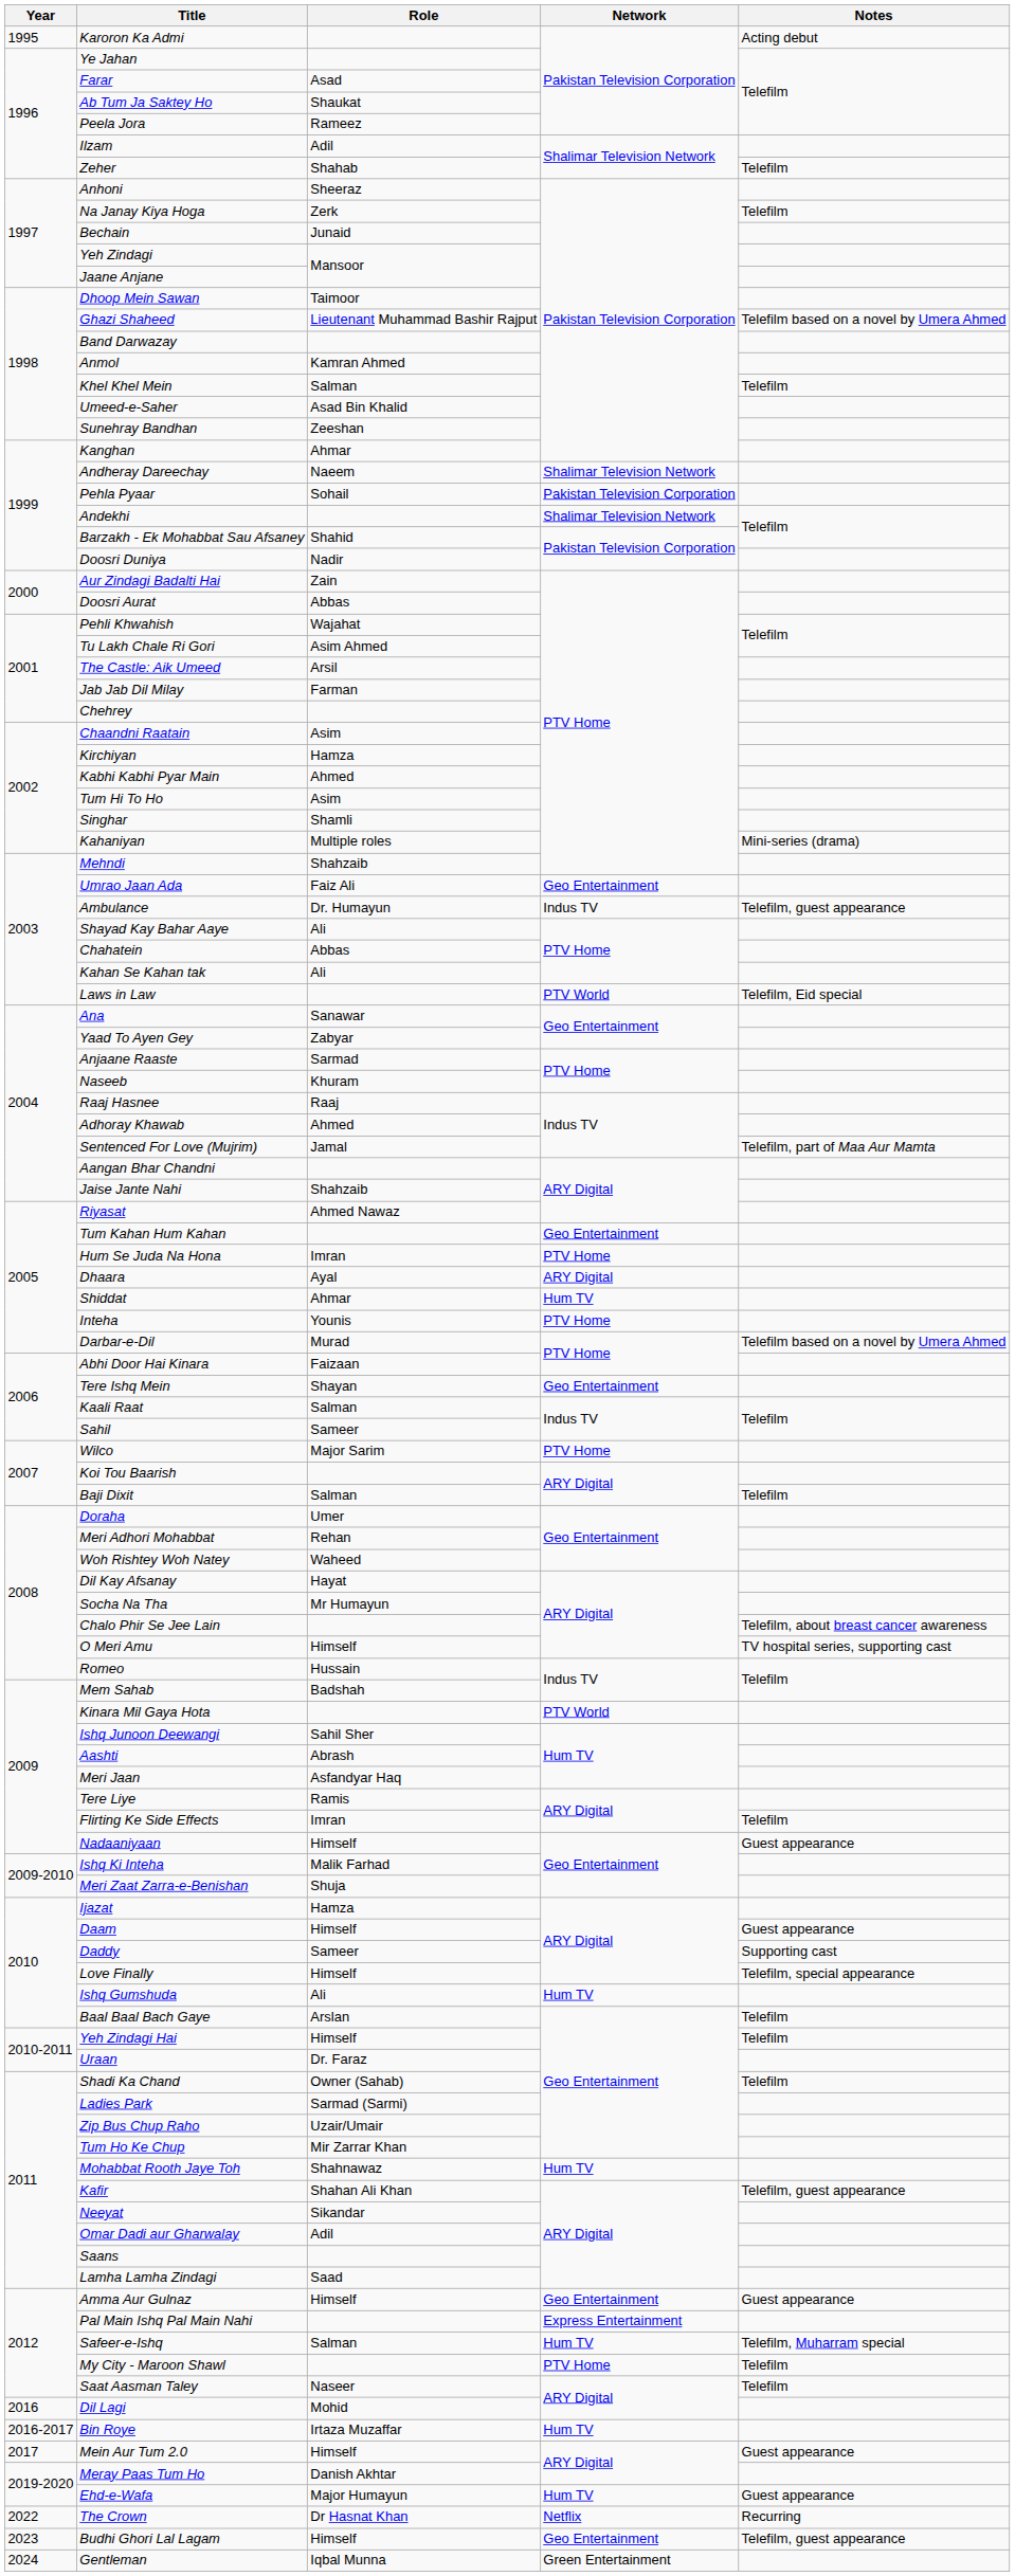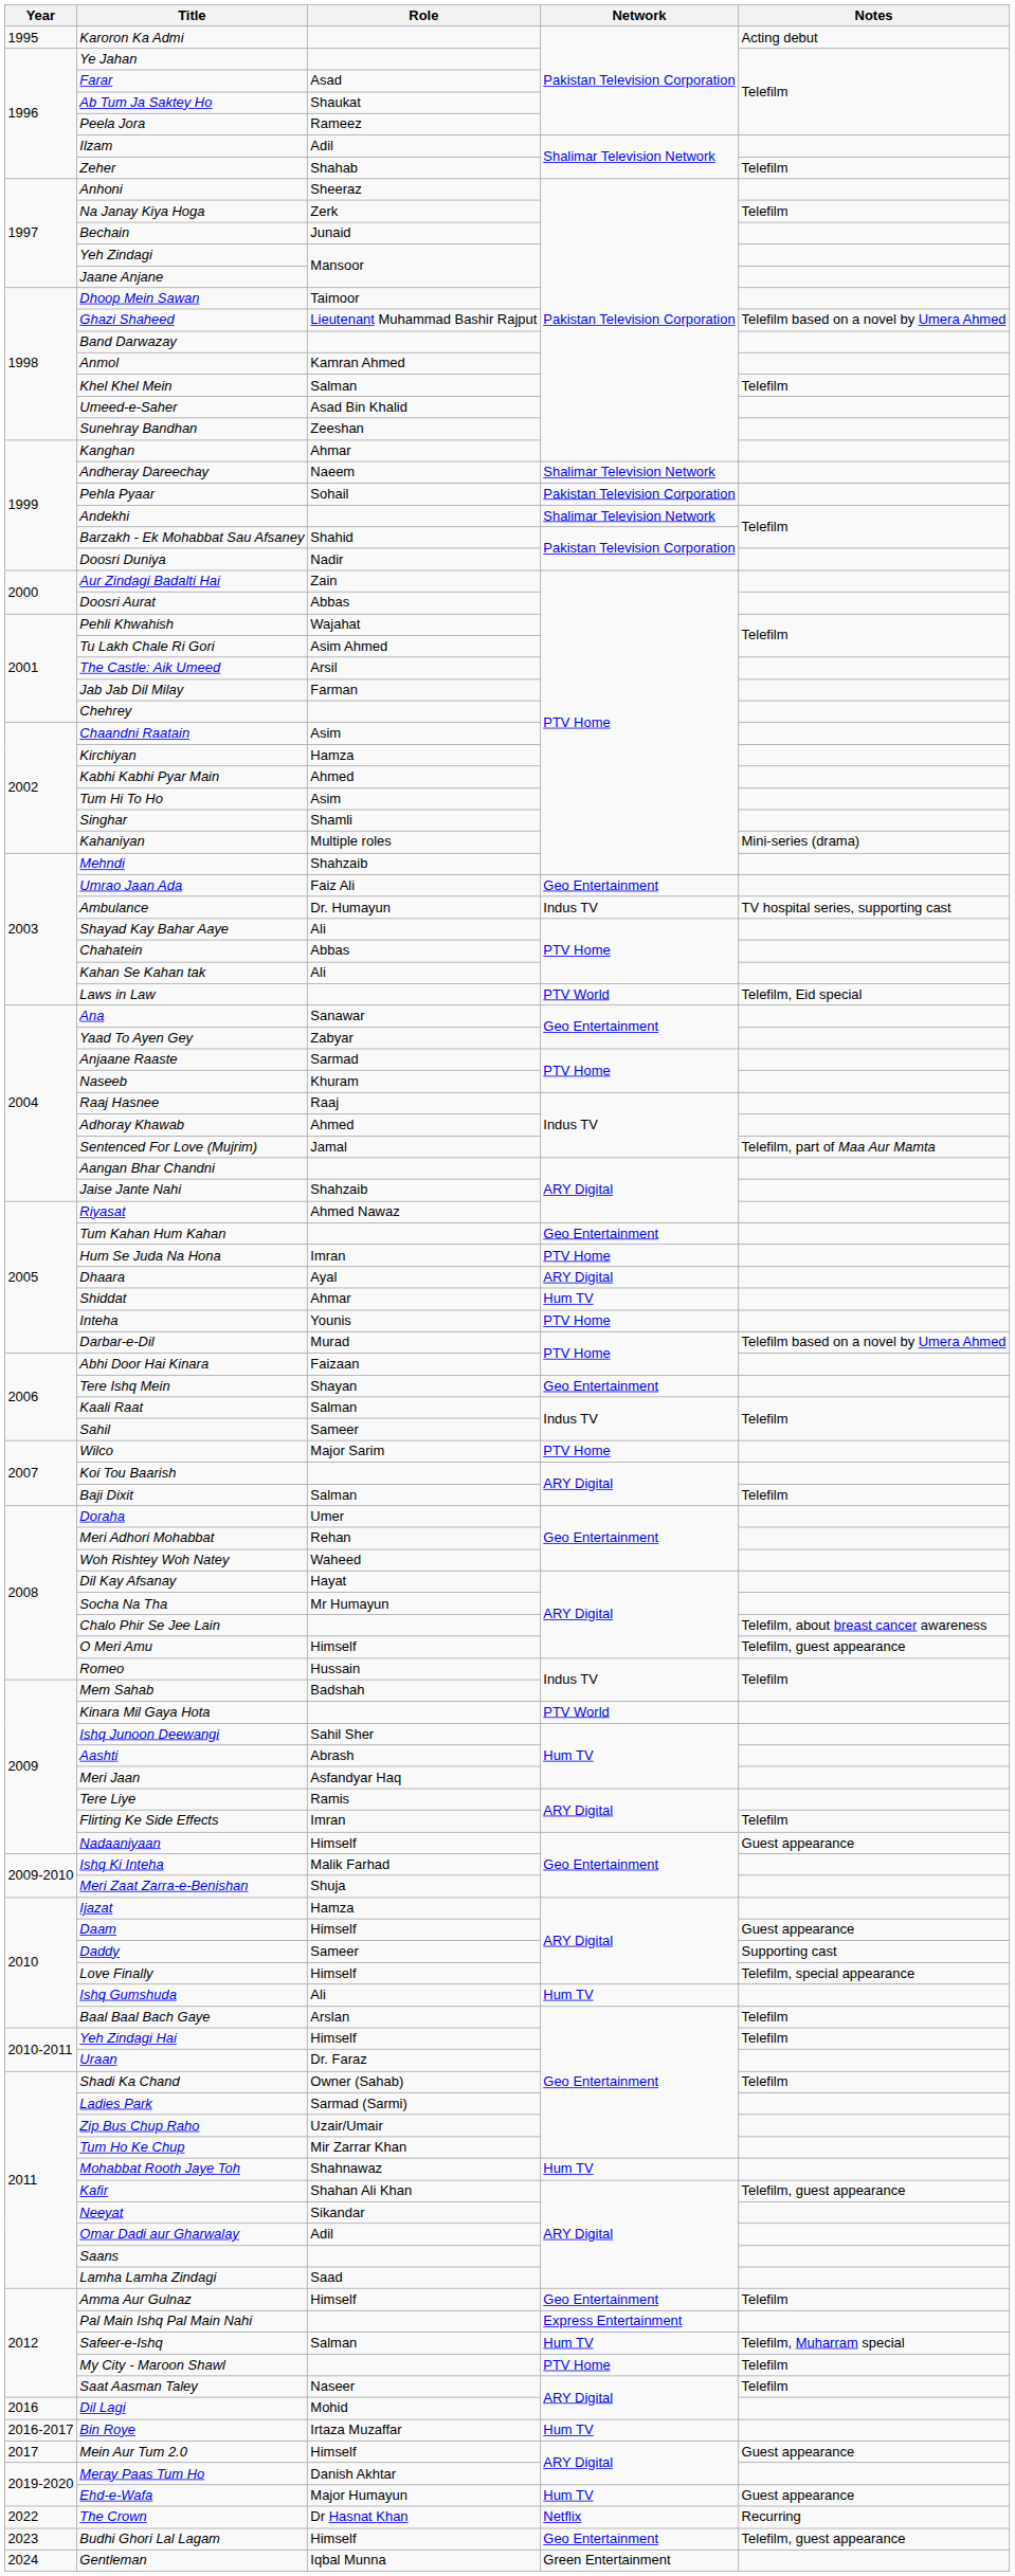 <table class="sortable wikitable">
 <tr>
 <th>Year</th>
 <th>Title</th>
 <th>Role</th>
 <th>Network</th>
 <th>Notes</th>
 </tr>
 <tr>
 <td>1995</td>
 <td><em>Karoron Ka Admi</em></td>
 <td></td>
 <td rowspan="5"><a href='#'>Pakistan Television Corporation</a></td>
 <td>Acting debut</td>
 </tr>
 <tr>
 <td rowspan="6">1996</td>
 <td><em>Ye Jahan</em></td>
 <td></td>
 <td rowspan="4">Telefilm</td>
 </tr>
 <tr>
 <td><em><a href='#'>Farar</a></em></td>
 <td>Asad</td>
 </tr>
 <tr>
 <td><em><a href='#'>Ab Tum Ja Saktey Ho</a></em></td>
 <td>Shaukat</td>
 </tr>
 <tr>
 <td><em>Peela Jora</em></td>
 <td>Rameez</td>
 </tr>
 <tr>
 <td><em>Ilzam</em></td>
 <td>Adil</td>
 <td rowspan="2"><a href='#'>Shalimar Television Network</a></td>
 <td></td>
 </tr>
 <tr>
 <td><em>Zeher</em></td>
 <td>Shahab</td>
 <td>Telefilm</td>
 </tr>
 <tr>
 <td rowspan="5">1997</td>
 <td><em>Anhoni</em></td>
 <td>Sheeraz</td>
 <td rowspan="13"><a href='#'>Pakistan Television Corporation</a></td>
 <td></td>
 </tr>
 <tr>
 <td><em>Na Janay Kiya Hoga</em></td>
 <td>Zerk</td>
 <td>Telefilm</td>
 </tr>
 <tr>
 <td><em>Bechain</em></td>
 <td>Junaid</td>
 <td></td>
 </tr>
 <tr>
 <td><em>Yeh Zindagi</em></td>
 <td rowspan="2">Mansoor</td>
 <td></td>
 </tr>
 <tr>
 <td><em>Jaane Anjane</em></td>
 <td></td>
 </tr>
 <tr>
 <td rowspan="7">1998</td>
 <td><em><a href='#'>Dhoop Mein Sawan</a></em></td>
 <td>Taimoor</td>
 <td></td>
 </tr>
 <tr>
 <td><em><a href='#'>Ghazi Shaheed</a></em></td>
 <td><a href='#'>Lieutenant</a> Muhammad Bashir Rajput</td>
 <td>Telefilm based on a novel by <a href='#'>Umera Ahmed</a></td>
 </tr>
 <tr>
 <td><em>Band Darwazay</em></td>
 <td></td>
 <td></td>
 </tr>
 <tr>
 <td><em>Anmol</em></td>
 <td>Kamran Ahmed</td>
 <td></td>
 </tr>
 <tr>
 <td><em>Khel Khel Mein</em></td>
 <td>Salman</td>
 <td>Telefilm</td>
 </tr>
 <tr>
 <td><em>Umeed-e-Saher</em></td>
 <td>Asad Bin Khalid</td>
 <td></td>
 </tr>
 <tr>
 <td><em>Sunehray Bandhan</em></td>
 <td>Zeeshan</td>
 <td></td>
 </tr>
 <tr>
 <td rowspan="6">1999</td>
 <td><em>Kanghan</em></td>
 <td>Ahmar</td>
 <td></td>
 </tr>
 <tr>
 <td><em>Andheray Dareechay</em></td>
 <td>Naeem</td>
 <td><a href='#'>Shalimar Television Network</a></td>
 <td></td>
 </tr>
 <tr>
 <td><em>Pehla Pyaar</em></td>
 <td>Sohail</td>
 <td><a href='#'>Pakistan Television Corporation</a></td>
 <td></td>
 </tr>
 <tr>
 <td><em>Andekhi</em></td>
 <td></td>
 <td><a href='#'>Shalimar Television Network</a></td>
 <td rowspan="2">Telefilm</td>
 </tr>
 <tr>
 <td><em>Barzakh - Ek Mohabbat Sau Afsaney</em></td>
 <td>Shahid</td>
 <td rowspan="2"><a href='#'>Pakistan Television Corporation</a></td>
 </tr>
 <tr>
 <td><em>Doosri Duniya</em></td>
 <td>Nadir</td>
 <td></td>
 </tr>
 <tr>
 <td rowspan="2">2000</td>
 <td><em><a href='#'>Aur Zindagi Badalti Hai</a></em></td>
 <td>Zain</td>
 <td rowspan="14"><a href='#'>PTV Home</a></td>
 <td></td>
 </tr>
 <tr>
 <td><em>Doosri Aurat</em></td>
 <td>Abbas</td>
 <td></td>
 </tr>
 <tr>
 <td rowspan="5">2001</td>
 <td><em>Pehli Khwahish</em></td>
 <td>Wajahat</td>
 <td rowspan="2">Telefilm</td>
 </tr>
 <tr>
 <td><em>Tu Lakh Chale Ri Gori</em></td>
 <td>Asim Ahmed</td>
 </tr>
 <tr>
 <td><em><a href='#'>The Castle: Aik Umeed</a></em></td>
 <td>Arsil</td>
 <td></td>
 </tr>
 <tr>
 <td><em>Jab Jab Dil Milay</em></td>
 <td>Farman</td>
 <td></td>
 </tr>
 <tr>
 <td><em>Chehrey</em></td>
 <td></td>
 <td></td>
 </tr>
 <tr>
 <td rowspan="6">2002</td>
 <td><em><a href='#'>Chaandni Raatain</a></em></td>
 <td>Asim</td>
 <td></td>
 </tr>
 <tr>
 <td><em>Kirchiyan</em></td>
 <td>Hamza</td>
 <td></td>
 </tr>
 <tr>
 <td><em>Kabhi Kabhi Pyar Main</em></td>
 <td>Ahmed</td>
 <td></td>
 </tr>
 <tr>
 <td><em>Tum Hi To Ho</em></td>
 <td>Asim</td>
 <td></td>
 </tr>
 <tr>
 <td><em>Singhar</em></td>
 <td>Shamli</td>
 <td></td>
 </tr>
 <tr>
 <td><em>Kahaniyan</em></td>
 <td>Multiple roles</td>
 <td>Mini-series (drama)</td>
 </tr>
 <tr>
 <td rowspan="7">2003</td>
 <td><em><a href='#'>Mehndi</a></em></td>
 <td>Shahzaib</td>
 <td></td>
 </tr>
 <tr>
 <td><em><a href='#'>Umrao Jaan Ada</a></em></td>
 <td>Faiz Ali</td>
 <td><a href='#'>Geo Entertainment</a></td>
 <td></td>
 </tr>
 <tr>
 <td><em>Ambulance</em></td>
 <td>Dr. Humayun</td>
 <td>Indus TV</td>
-<td>Telefilm, guest appearance</td>
+<td>TV hospital series, supporting cast</td>
 </tr>
 <tr>
 <td><em>Shayad Kay Bahar Aaye</em></td>
 <td>Ali</td>
 <td rowspan="3"><a href='#'>PTV Home</a></td>
 <td></td>
 </tr>
 <tr>
 <td><em>Chahatein</em></td>
 <td>Abbas</td>
 <td></td>
 </tr>
 <tr>
 <td><em>Kahan Se Kahan tak</em></td>
 <td>Ali</td>
 <td></td>
 </tr>
 <tr>
 <td><em>Laws in Law</em></td>
 <td></td>
 <td><a href='#'>PTV World</a></td>
 <td>Telefilm, Eid special</td>
 </tr>
 <tr>
 <td rowspan="9">2004</td>
 <td><em><a href='#'>Ana</a></em></td>
 <td>Sanawar</td>
 <td rowspan="2"><a href='#'>Geo Entertainment</a></td>
 <td></td>
 </tr>
 <tr>
 <td><em>Yaad To Ayen Gey</em></td>
 <td>Zabyar</td>
 <td></td>
 </tr>
 <tr>
 <td><em>Anjaane Raaste</em></td>
 <td>Sarmad</td>
 <td rowspan="2"><a href='#'>PTV Home</a></td>
 <td></td>
 </tr>
 <tr>
 <td><em>Naseeb</em></td>
 <td>Khuram</td>
 <td></td>
 </tr>
 <tr>
 <td><em>Raaj Hasnee</em></td>
 <td>Raaj</td>
 <td rowspan="3">Indus TV</td>
 <td></td>
 </tr>
 <tr>
 <td><em>Adhoray Khawab</em></td>
 <td>Ahmed</td>
 <td></td>
 </tr>
 <tr>
 <td><em>Sentenced For Love (Mujrim)</em></td>
 <td>Jamal</td>
 <td>Telefilm, part of <em>Maa Aur Mamta</em></td>
 </tr>
 <tr>
 <td><em>Aangan Bhar Chandni</em></td>
 <td></td>
 <td rowspan="3"><a href='#'>ARY Digital</a></td>
 <td></td>
 </tr>
 <tr>
 <td><em>Jaise Jante Nahi</em></td>
 <td>Shahzaib</td>
 <td></td>
 </tr>
 <tr>
 <td rowspan="7">2005</td>
 <td><em><a href='#'>Riyasat</a></em></td>
 <td>Ahmed Nawaz</td>
 <td></td>
 </tr>
 <tr>
 <td><em>Tum Kahan Hum Kahan</em></td>
 <td></td>
 <td><a href='#'>Geo Entertainment</a></td>
 <td></td>
 </tr>
 <tr>
 <td><em>Hum Se Juda Na Hona</em></td>
 <td>Imran</td>
 <td><a href='#'>PTV Home</a></td>
 <td></td>
 </tr>
 <tr>
 <td><em>Dhaara</em></td>
 <td>Ayal</td>
 <td><a href='#'>ARY Digital</a></td>
 <td></td>
 </tr>
 <tr>
 <td><em>Shiddat</em></td>
 <td>Ahmar</td>
 <td><a href='#'>Hum TV</a></td>
 <td></td>
 </tr>
 <tr>
 <td><em>Inteha</em></td>
 <td>Younis</td>
 <td><a href='#'>PTV Home</a></td>
 <td></td>
 </tr>
 <tr>
 <td><em>Darbar-e-Dil</em></td>
 <td>Murad</td>
 <td rowspan="2"><a href='#'>PTV Home</a></td>
 <td>Telefilm based on a novel by <a href='#'>Umera Ahmed</a></td>
 </tr>
 <tr>
 <td rowspan="4">2006</td>
 <td><em>Abhi Door Hai Kinara</em></td>
 <td>Faizaan</td>
 <td></td>
 </tr>
 <tr>
 <td><em>Tere Ishq Mein</em></td>
 <td>Shayan</td>
 <td><a href='#'>Geo Entertainment</a></td>
 <td></td>
 </tr>
 <tr>
 <td><em>Kaali Raat</em></td>
 <td>Salman</td>
 <td rowspan="2">Indus TV</td>
 <td rowspan="2">Telefilm</td>
 </tr>
 <tr>
 <td><em>Sahil</em></td>
 <td>Sameer</td>
 </tr>
 <tr>
 <td rowspan="3">2007</td>
 <td><em>Wilco</em></td>
 <td>Major Sarim</td>
 <td><a href='#'>PTV Home</a></td>
 <td></td>
 </tr>
 <tr>
 <td><em>Koi Tou Baarish</em></td>
 <td></td>
 <td rowspan="2"><a href='#'>ARY Digital</a></td>
 <td></td>
 </tr>
 <tr>
 <td><em>Baji Dixit</em></td>
 <td>Salman</td>
 <td>Telefilm</td>
 </tr>
 <tr>
 <td rowspan="8">2008</td>
 <td><em><a href='#'>Doraha</a></em></td>
 <td>Umer</td>
 <td rowspan="3"><a href='#'>Geo Entertainment</a></td>
 <td></td>
 </tr>
 <tr>
 <td><em>Meri Adhori Mohabbat</em></td>
 <td>Rehan</td>
 <td></td>
 </tr>
 <tr>
 <td><em>Woh Rishtey Woh Natey</em></td>
 <td>Waheed</td>
 <td></td>
 </tr>
 <tr>
 <td><em>Dil Kay Afsanay</em></td>
 <td>Hayat</td>
 <td rowspan="4"><a href='#'>ARY Digital</a></td>
 <td></td>
 </tr>
 <tr>
 <td><em>Socha Na Tha</em></td>
 <td>Mr Humayun</td>
 <td></td>
 </tr>
 <tr>
 <td><em>Chalo Phir Se Jee Lain</em></td>
 <td></td>
 <td>Telefilm, about <a href='#'>breast cancer</a> awareness</td>
 </tr>
 <tr>
 <td><em>O Meri Amu</em></td>
 <td>Himself</td>
-<td>TV hospital series, supporting cast</td>
+<td>Telefilm, guest appearance</td>
 </tr>
 <tr>
 <td><em>Romeo</em></td>
 <td>Hussain</td>
 <td rowspan="2">Indus TV</td>
 <td rowspan="2">Telefilm</td>
 </tr>
 <tr>
 <td rowspan="8">2009</td>
 <td><em>Mem Sahab</em></td>
 <td>Badshah</td>
 </tr>
 <tr>
 <td><em>Kinara Mil Gaya Hota</em></td>
 <td></td>
 <td><a href='#'>PTV World</a></td>
 <td></td>
 </tr>
 <tr>
 <td><em><a href='#'>Ishq Junoon Deewangi</a></em></td>
 <td>Sahil Sher</td>
 <td rowspan="3"><a href='#'>Hum TV</a></td>
 <td></td>
 </tr>
 <tr>
 <td><em><a href='#'>Aashti</a></em></td>
 <td>Abrash</td>
 <td></td>
 </tr>
 <tr>
 <td><em>Meri Jaan</em></td>
 <td>Asfandyar Haq</td>
 <td></td>
 </tr>
 <tr>
 <td><em>Tere Liye</em></td>
 <td>Ramis</td>
 <td rowspan="2"><a href='#'>ARY Digital</a></td>
 <td></td>
 </tr>
 <tr>
 <td><em>Flirting Ke Side Effects</em></td>
 <td>Imran</td>
 <td>Telefilm</td>
 </tr>
 <tr>
 <td><em><a href='#'>Nadaaniyaan</a></em></td>
 <td>Himself</td>
 <td rowspan="3"><a href='#'>Geo Entertainment</a></td>
 <td>Guest appearance</td>
 </tr>
 <tr>
 <td rowspan="2">2009-2010</td>
 <td><em><a href='#'>Ishq Ki Inteha</a></em></td>
 <td>Malik Farhad</td>
 <td></td>
 </tr>
 <tr>
 <td><em><a href='#'>Meri Zaat Zarra-e-Benishan</a></em></td>
 <td>Shuja</td>
 <td></td>
 </tr>
 <tr>
 <td rowspan="6">2010</td>
 <td><em><a href='#'>Ijazat</a></em></td>
 <td>Hamza</td>
 <td rowspan="4"><a href='#'>ARY Digital</a></td>
 <td></td>
 </tr>
 <tr>
 <td><em><a href='#'>Daam</a></em></td>
 <td>Himself</td>
 <td>Guest appearance</td>
 </tr>
 <tr>
 <td><a href='#'><em>Daddy</em></a></td>
 <td>Sameer</td>
 <td>Supporting cast</td>
 </tr>
 <tr>
 <td><em>Love Finally</em></td>
 <td>Himself</td>
 <td>Telefilm, special appearance</td>
 </tr>
 <tr>
 <td><em><a href='#'>Ishq Gumshuda</a></em></td>
 <td>Ali</td>
 <td><a href='#'>Hum TV</a></td>
 <td></td>
 </tr>
 <tr>
 <td><em>Baal Baal Bach Gaye</em></td>
 <td>Arslan</td>
 <td rowspan="7"><a href='#'>Geo Entertainment</a></td>
 <td>Telefilm</td>
 </tr>
 <tr>
 <td rowspan="2">2010-2011</td>
 <td><em><a href='#'>Yeh Zindagi Hai</a></em></td>
 <td>Himself</td>
 <td>Telefilm</td>
 </tr>
 <tr>
 <td><em><a href='#'>Uraan</a></em></td>
 <td>Dr. Faraz</td>
 <td></td>
 </tr>
 <tr>
 <td rowspan="10">2011</td>
 <td><em>Shadi Ka Chand</em></td>
 <td>Owner (Sahab)</td>
 <td>Telefilm</td>
 </tr>
 <tr>
 <td><em><a href='#'>Ladies Park</a></em></td>
 <td>Sarmad (Sarmi)</td>
 <td></td>
 </tr>
 <tr>
 <td><em><a href='#'>Zip Bus Chup Raho</a></em></td>
 <td>Uzair/Umair</td>
 <td></td>
 </tr>
 <tr>
 <td><em><a href='#'>Tum Ho Ke Chup</a></em></td>
 <td>Mir Zarrar Khan</td>
 <td></td>
 </tr>
 <tr>
 <td><em><a href='#'>Mohabbat Rooth Jaye Toh</a></em></td>
 <td>Shahnawaz</td>
 <td><a href='#'>Hum TV</a></td>
 <td></td>
 </tr>
 <tr>
 <td><em><a href='#'>Kafir</a></em></td>
 <td>Shahan Ali Khan</td>
 <td rowspan="5"><a href='#'>ARY Digital</a></td>
 <td>Telefilm, guest appearance</td>
 </tr>
 <tr>
 <td><em><a href='#'>Neeyat</a></em></td>
 <td>Sikandar</td>
 <td></td>
 </tr>
 <tr>
 <td><em><a href='#'>Omar Dadi aur Gharwalay</a></em></td>
 <td>Adil</td>
 <td></td>
 </tr>
 <tr>
 <td><em>Saans</em></td>
 <td></td>
 <td></td>
 </tr>
 <tr>
 <td><em>Lamha Lamha Zindagi</em></td>
 <td>Saad</td>
 <td></td>
 </tr>
 <tr>
 <td rowspan="5">2012</td>
 <td><em>Amma Aur Gulnaz</em></td>
 <td>Himself</td>
 <td><a href='#'>Geo Entertainment</a></td>
-<td>Guest appearance</td>
+<td>Telefilm</td>
 </tr>
 <tr>
 <td><em>Pal Main Ishq Pal Main Nahi</em></td>
 <td></td>
 <td><a href='#'>Express Entertainment</a></td>
 <td></td>
 </tr>
 <tr>
 <td><em>Safeer-e-Ishq</em></td>
 <td>Salman</td>
 <td><a href='#'>Hum TV</a></td>
 <td>Telefilm, <a href='#'>Muharram</a> special</td>
 </tr>
 <tr>
 <td><em>My City - Maroon Shawl</em></td>
 <td></td>
 <td><a href='#'>PTV Home</a></td>
 <td>Telefilm</td>
 </tr>
 <tr>
 <td><em>Saat Aasman Taley</em></td>
 <td>Naseer</td>
 <td rowspan="2"><a href='#'>ARY Digital</a></td>
 <td>Telefilm</td>
 </tr>
 <tr>
 <td>2016</td>
 <td><em><a href='#'>Dil Lagi</a></em></td>
 <td>Mohid</td>
 <td></td>
 </tr>
 <tr>
 <td>2016-2017</td>
 <td><em><a href='#'>Bin Roye</a></em></td>
 <td>Irtaza Muzaffar</td>
 <td><a href='#'>Hum TV</a></td>
 <td></td>
 </tr>
 <tr>
 <td>2017</td>
 <td><em>Mein Aur Tum 2.0</em></td>
 <td>Himself</td>
 <td rowspan="2"><a href='#'>ARY Digital</a></td>
 <td>Guest appearance</td>
 </tr>
 <tr>
 <td rowspan="2">2019-2020</td>
 <td><em><a href='#'>Meray Paas Tum Ho</a></em></td>
 <td>Danish Akhtar</td>
 <td></td>
 </tr>
 <tr>
 <td><em><a href='#'>Ehd-e-Wafa</a></em></td>
 <td>Major Humayun</td>
 <td><a href='#'>Hum TV</a></td>
 <td>Guest appearance</td>
 </tr>
 <tr>
 <td>2022</td>
 <td><em><a href='#'>The Crown</a></em></td>
 <td>Dr <a href='#'>Hasnat Khan</a></td>
 <td><a href='#'>Netflix</a></td>
 <td>Recurring</td>
 </tr>
 <tr>
 <td>2023</td>
 <td><em>Budhi Ghori Lal Lagam</em></td>
 <td>Himself</td>
 <td><a href='#'>Geo Entertainment</a></td>
 <td>Telefilm, guest appearance</td>
 </tr>
 <tr>
 <td>2024</td>
 <td><em>Gentleman</em></td>
 <td>Iqbal Munna</td>
 <td>Green Entertainment</td>
 <td></td>
 </tr>
 </table>
